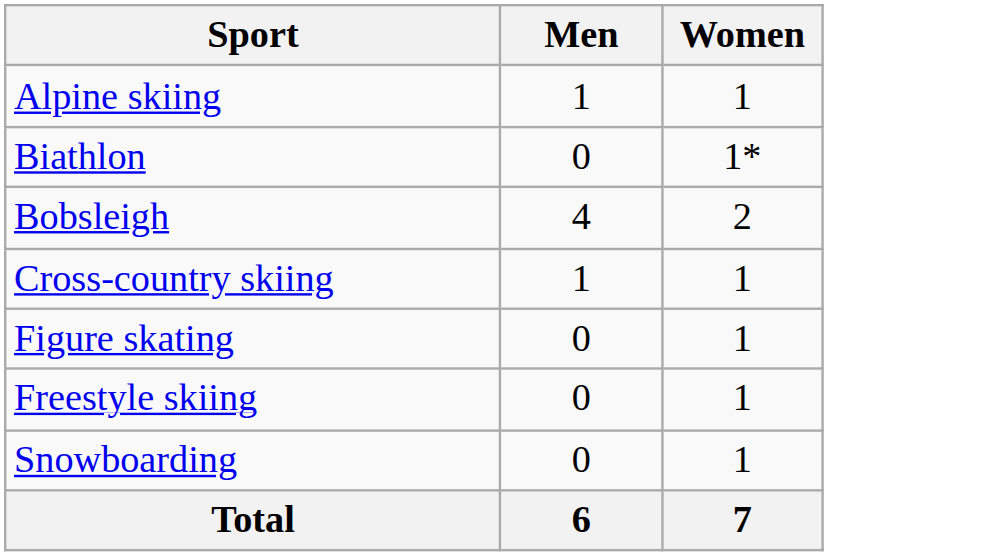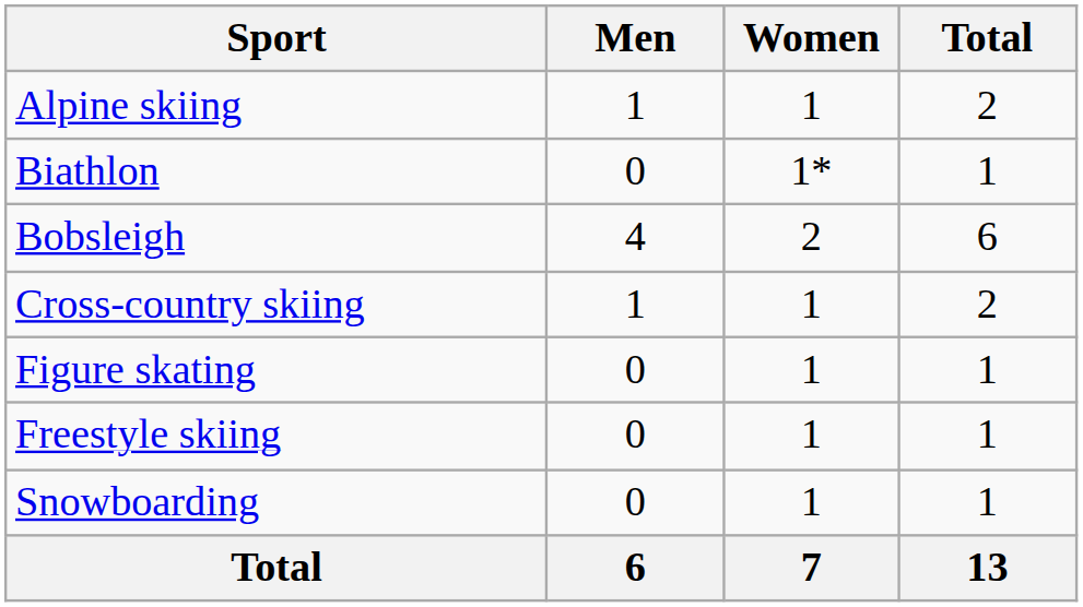 <table class="wikitable sortable" style="text-align:center;">
 <tr>
 <th width=200>Sport</th>
 <th width=60>Men</th>
 <th width=60>Women</th>
+<th width=60>Total</th>
 </tr>
 <tr>
 <td align=left><a href='#'>Alpine skiing</a></td>
 <td>1</td>
 <td>1</td>
+<td>2</td>
 </tr>
 <tr>
 <td align=left><a href='#'>Biathlon</a></td>
 <td>0</td>
 <td>1*</td>
+<td>1</td>
 </tr>
 <tr>
 <td align=left><a href='#'>Bobsleigh</a></td>
 <td>4</td>
 <td>2</td>
+<td>6</td>
 </tr>
 <tr>
 <td align=left><a href='#'>Cross-country skiing</a></td>
 <td>1</td>
 <td>1</td>
+<td>2</td>
 </tr>
 <tr>
 <td align=left><a href='#'>Figure skating</a></td>
 <td>0</td>
+<td>1</td>
 <td>1</td>
 </tr>
 <tr>
 <td align=left><a href='#'>Freestyle skiing</a></td>
 <td>0</td>
 <td>1</td>
+<td>1</td>
 </tr>
 <tr>
 <td align=left><a href='#'>Snowboarding</a></td>
 <td>0</td>
+<td>1</td>
 <td>1</td>
 </tr>
 <tr>
 <th>Total</th>
 <th>6</th>
 <th>7</th>
+<th>13</th>
 </tr>
 </table>
